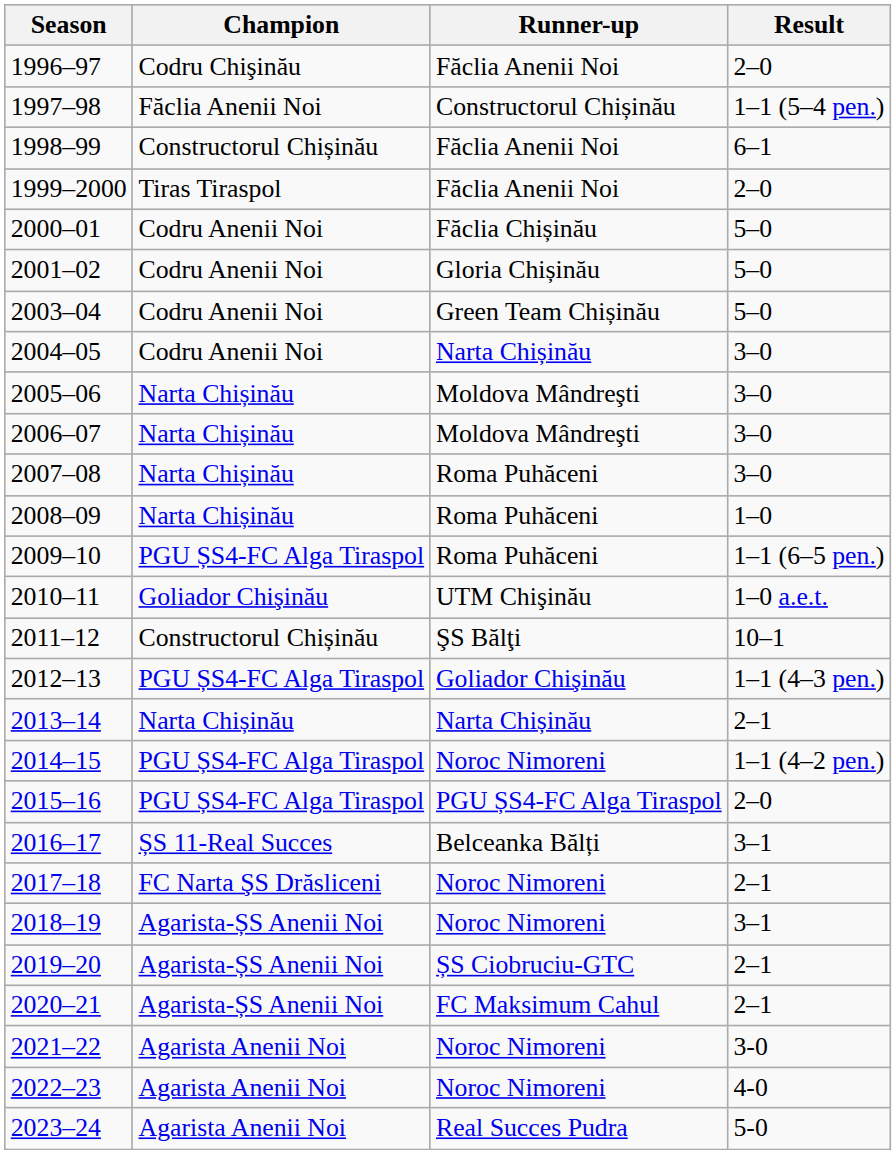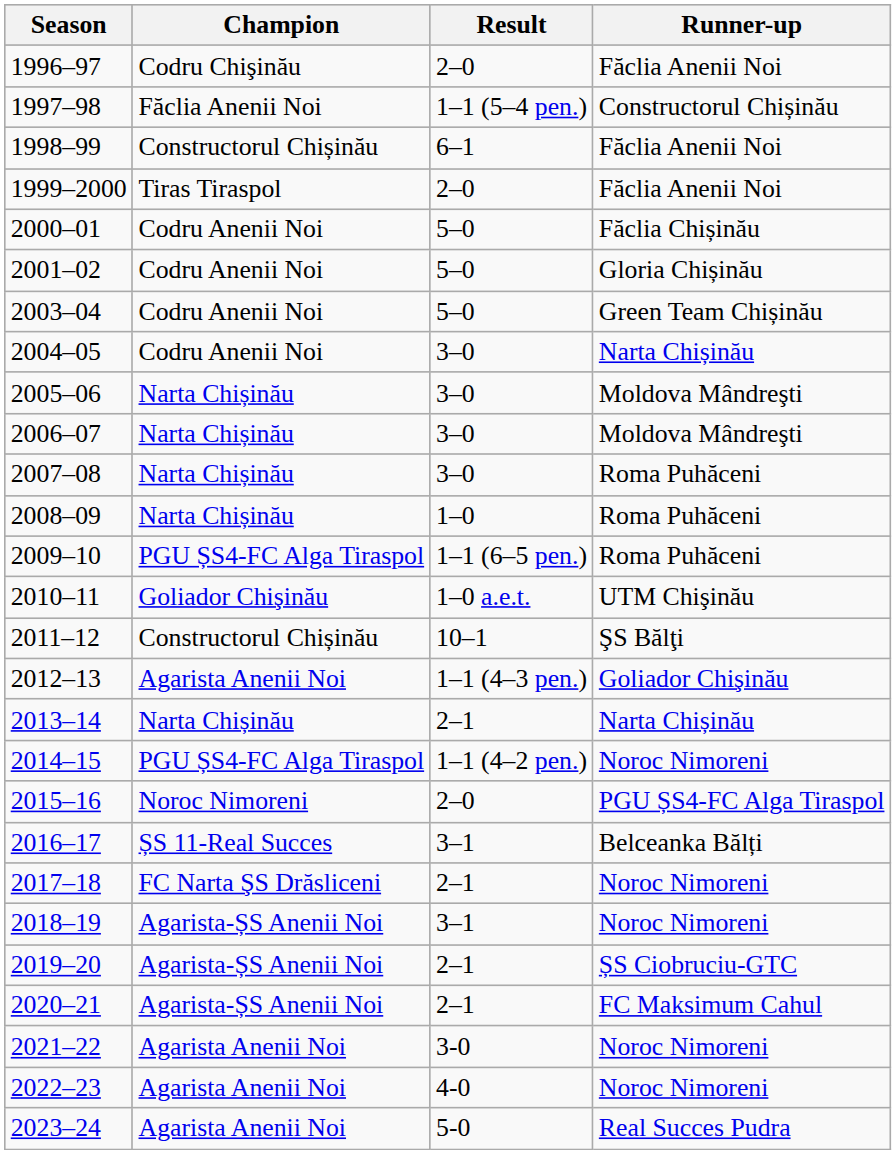 <table class="sortable wikitable">
 <tr>
 <th>Season</th>
 <th>Champion</th>
+<th>Result</th>
 <th>Runner-up</th>
-<th>Result</th>
 </tr>
 <tr>
 <td>1996–97</td>
 <td>Codru Chişinău</td>
+<td>2–0</td>
 <td>Făclia Anenii Noi</td>
-<td>2–0</td>
 </tr>
 <tr>
 <td>1997–98</td>
 <td>Făclia Anenii Noi</td>
+<td>1–1 (5–4 <a href='#'>pen.</a>)</td>
 <td>Constructorul Chișinău</td>
-<td>1–1 (5–4 <a href='#'>pen.</a>)</td>
 </tr>
 <tr>
 <td>1998–99</td>
 <td>Constructorul Chișinău</td>
+<td>6–1</td>
 <td>Făclia Anenii Noi</td>
-<td>6–1</td>
 </tr>
 <tr>
 <td>1999–2000</td>
 <td>Tiras Tiraspol</td>
+<td>2–0</td>
 <td>Făclia Anenii Noi</td>
-<td>2–0</td>
 </tr>
 <tr>
 <td>2000–01</td>
 <td>Codru Anenii Noi</td>
+<td>5–0</td>
 <td>Făclia Chișinău</td>
-<td>5–0</td>
 </tr>
 <tr>
 <td>2001–02</td>
 <td>Codru Anenii Noi</td>
+<td>5–0</td>
 <td>Gloria Chișinău</td>
-<td>5–0</td>
 </tr>
 <tr>
 <td>2003–04</td>
 <td>Codru Anenii Noi</td>
+<td>5–0</td>
 <td>Green Team Chișinău</td>
-<td>5–0</td>
 </tr>
 <tr>
 <td>2004–05</td>
 <td>Codru Anenii Noi</td>
+<td>3–0</td>
 <td><a href='#'>Narta Chișinău</a></td>
-<td>3–0</td>
 </tr>
 <tr>
 <td>2005–06</td>
 <td><a href='#'>Narta Chișinău</a></td>
+<td>3–0</td>
 <td>Moldova Mândreşti</td>
-<td>3–0</td>
 </tr>
 <tr>
 <td>2006–07</td>
 <td><a href='#'>Narta Chișinău</a></td>
+<td>3–0</td>
 <td>Moldova Mândreşti</td>
-<td>3–0</td>
 </tr>
 <tr>
 <td>2007–08</td>
 <td><a href='#'>Narta Chișinău</a></td>
+<td>3–0</td>
 <td>Roma Puhăceni</td>
-<td>3–0</td>
 </tr>
 <tr>
 <td>2008–09</td>
 <td><a href='#'>Narta Chișinău</a></td>
+<td>1–0</td>
 <td>Roma Puhăceni</td>
-<td>1–0</td>
 </tr>
 <tr>
 <td>2009–10</td>
 <td><a href='#'>PGU ȘS4-FC Alga Tiraspol</a></td>
+<td>1–1 (6–5 <a href='#'>pen.</a>)</td>
 <td>Roma Puhăceni</td>
-<td>1–1 (6–5 <a href='#'>pen.</a>)</td>
 </tr>
 <tr>
 <td>2010–11</td>
 <td><a href='#'>Goliador Chişinău</a></td>
+<td>1–0 <a href='#'>a.e.t.</a></td>
 <td>UTM Chişinău</td>
-<td>1–0 <a href='#'>a.e.t.</a></td>
 </tr>
 <tr>
 <td>2011–12</td>
 <td>Constructorul Chișinău</td>
+<td>10–1</td>
 <td>ŞS Bălţi</td>
-<td>10–1</td>
 </tr>
 <tr>
 <td>2012–13</td>
-<td><a href='#'>PGU ȘS4-FC Alga Tiraspol</a></td>
+<td><a href='#'>Agarista Anenii Noi</a></td>
+<td>1–1 (4–3 <a href='#'>pen.</a>)</td>
 <td><a href='#'>Goliador Chişinău</a></td>
-<td>1–1 (4–3 <a href='#'>pen.</a>)</td>
 </tr>
 <tr>
 <td><a href='#'>2013–14</a></td>
 <td><a href='#'>Narta Chișinău</a></td>
+<td>2–1</td>
 <td><a href='#'>Narta Chișinău</a></td>
-<td>2–1</td>
 </tr>
 <tr>
 <td><a href='#'>2014–15</a></td>
 <td><a href='#'>PGU ȘS4-FC Alga Tiraspol</a></td>
+<td>1–1 (4–2 <a href='#'>pen.</a>)</td>
 <td><a href='#'>Noroc Nimoreni</a></td>
-<td>1–1 (4–2 <a href='#'>pen.</a>)</td>
 </tr>
 <tr>
 <td><a href='#'>2015–16</a></td>
+<td><a href='#'>Noroc Nimoreni</a></td>
+<td>2–0</td>
 <td><a href='#'>PGU ȘS4-FC Alga Tiraspol</a></td>
-<td><a href='#'>PGU ȘS4-FC Alga Tiraspol</a></td>
-<td>2–0</td>
 </tr>
 <tr>
 <td><a href='#'>2016–17</a></td>
 <td><a href='#'>ȘS 11-Real Succes</a></td>
+<td>3–1</td>
 <td>Belceanka Bălți</td>
-<td>3–1</td>
 </tr>
 <tr>
 <td><a href='#'>2017–18</a></td>
 <td><a href='#'>FC Narta ŞS Drăsliceni</a></td>
+<td>2–1</td>
 <td><a href='#'>Noroc Nimoreni</a></td>
-<td>2–1</td>
 </tr>
 <tr>
 <td><a href='#'>2018–19</a></td>
 <td><a href='#'>Agarista-ȘS Anenii Noi</a></td>
+<td>3–1</td>
 <td><a href='#'>Noroc Nimoreni</a></td>
-<td>3–1</td>
 </tr>
 <tr>
 <td><a href='#'>2019–20</a></td>
 <td><a href='#'>Agarista-ȘS Anenii Noi</a></td>
+<td>2–1</td>
 <td><a href='#'>ȘS Ciobruciu-GTC</a></td>
-<td>2–1</td>
 </tr>
 <tr>
 <td><a href='#'>2020–21</a></td>
 <td><a href='#'>Agarista-ȘS Anenii Noi</a></td>
+<td>2–1</td>
 <td><a href='#'>FC Maksimum Cahul</a></td>
-<td>2–1</td>
 </tr>
 <tr>
 <td><a href='#'>2021–22</a></td>
 <td><a href='#'>Agarista Anenii Noi</a></td>
+<td>3-0</td>
 <td><a href='#'>Noroc Nimoreni</a></td>
-<td>3-0</td>
 </tr>
 <tr>
 <td><a href='#'>2022–23</a></td>
 <td><a href='#'>Agarista Anenii Noi</a></td>
+<td>4-0</td>
 <td><a href='#'>Noroc Nimoreni</a></td>
-<td>4-0</td>
 </tr>
 <tr>
 <td><a href='#'>2023–24</a></td>
 <td><a href='#'>Agarista Anenii Noi</a></td>
+<td>5-0</td>
 <td><a href='#'>Real Succes Pudra</a></td>
-<td>5-0</td>
 </tr>
 </table>
